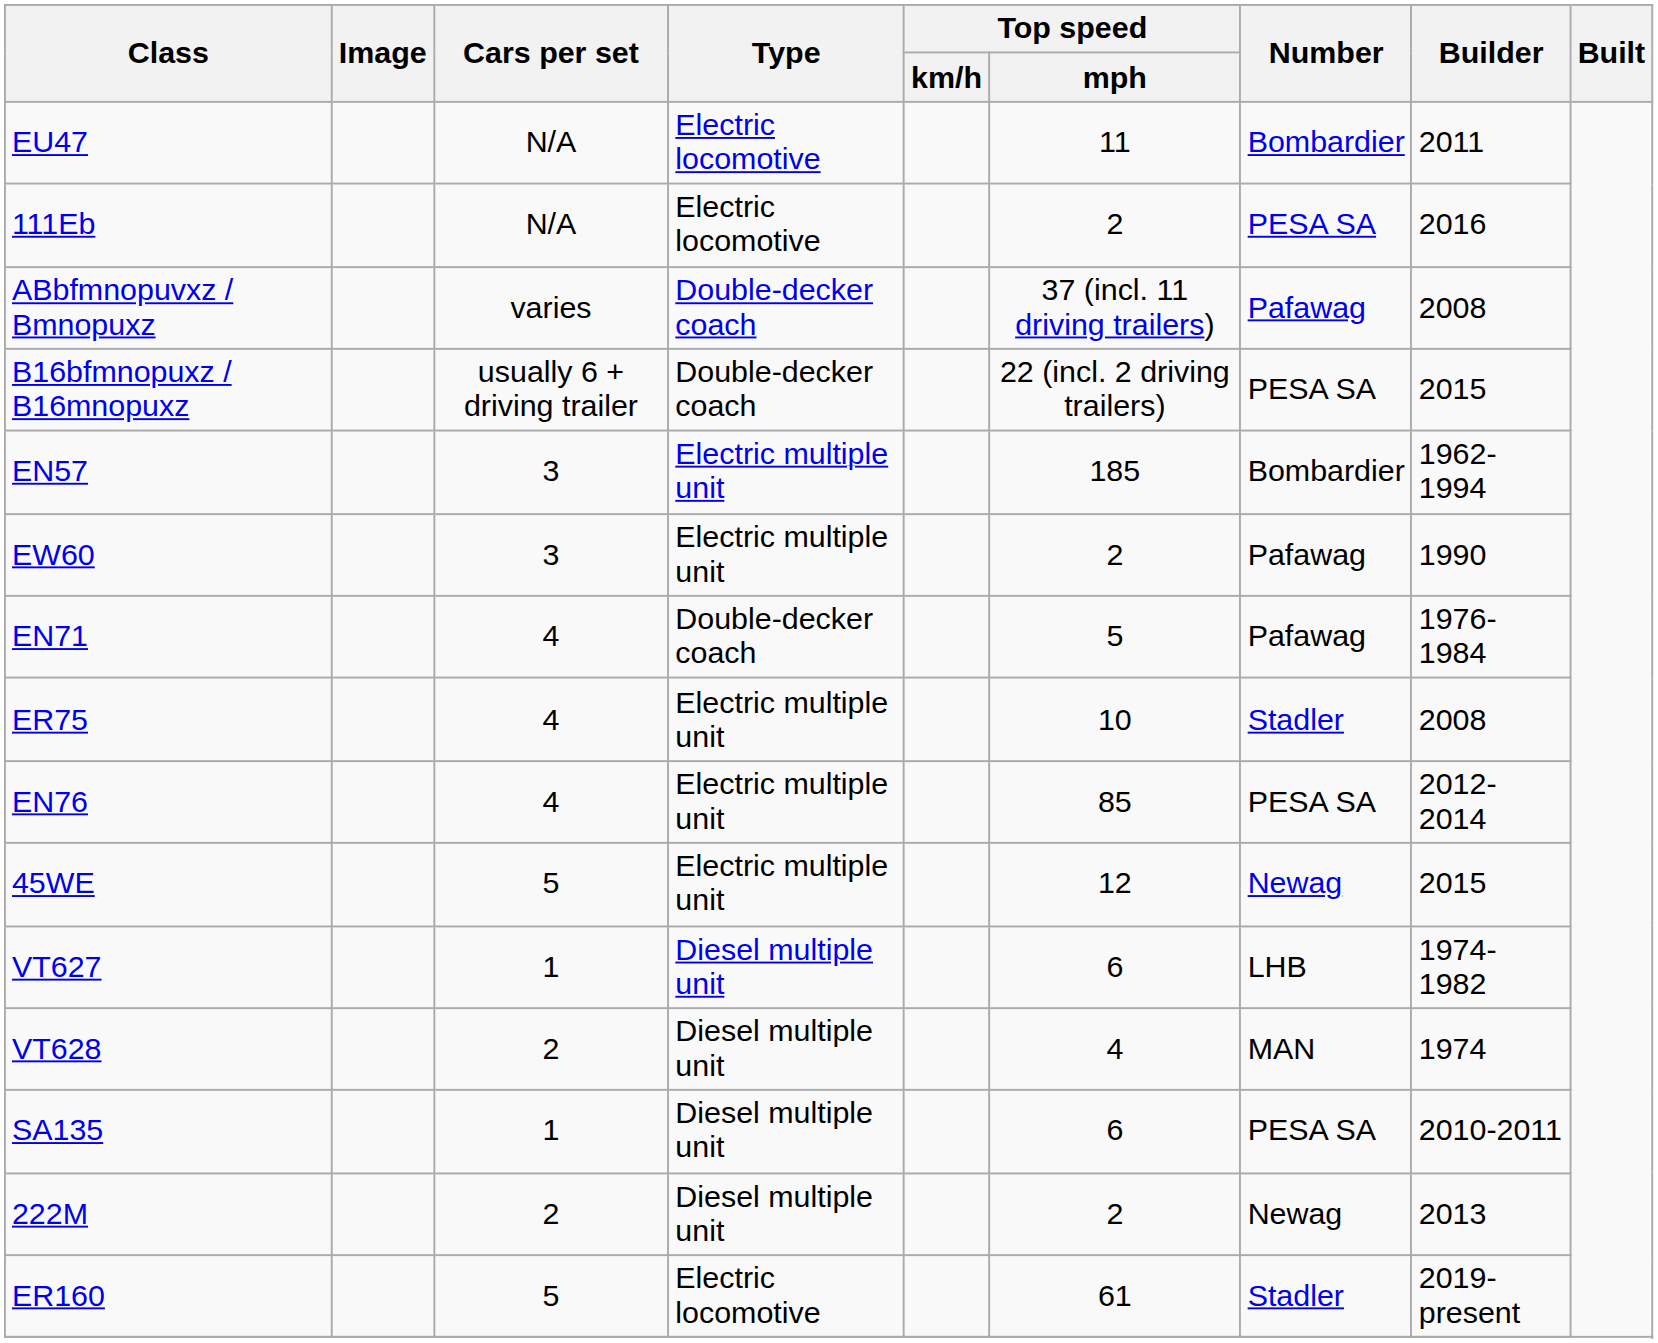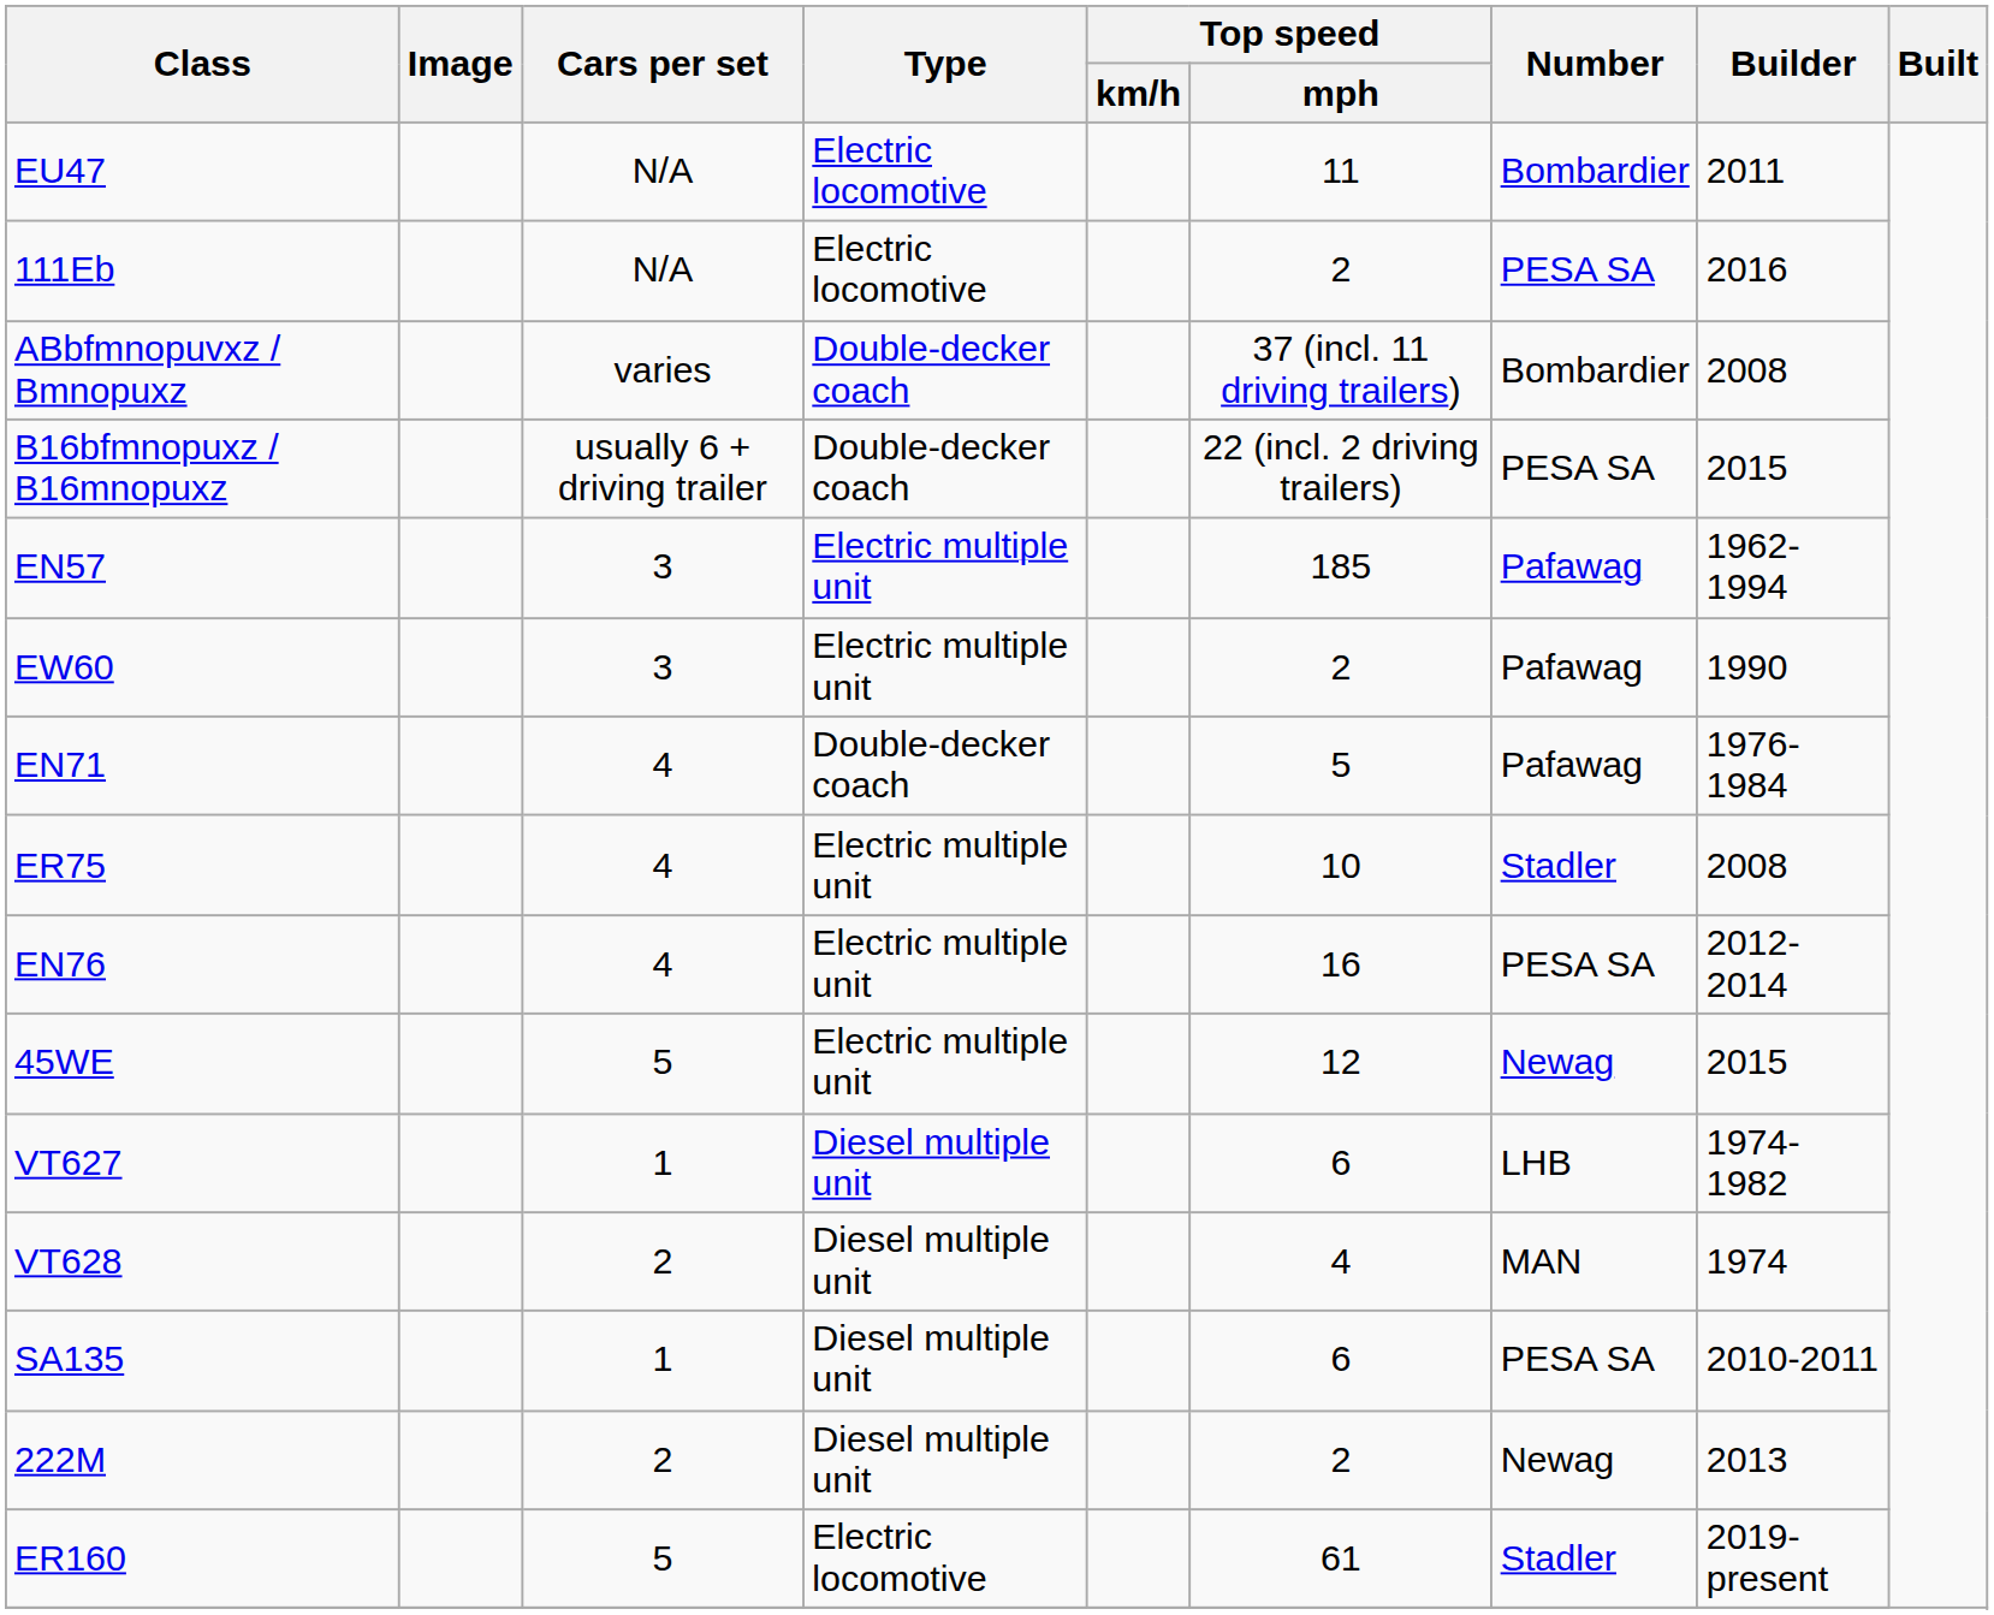 <table class="wikitable">
 <tr style="background:#f9f9f9;">
 <th rowspan="2">Class</th>
 <th rowspan="2">Image</th>
 <th rowspan="2">Cars per set</th>
 <th rowspan="2">Type</th>
 <th colspan="2">Top speed</th>
 <th rowspan="2">Number</th>
 <th rowspan="2">Builder</th>
 <th rowspan="2">Built</th>
 </tr>
 <tr style="background:#f9f9f9;">
 <th>km/h</th>
 <th>mph</th>
 </tr>
 <tr>
 <td><a href='#'>EU47</a></td>
 <td></td>
 <td align=center>N/A</td>
 <td><a href='#'>Electric locomotive</a></td>
 <td></td>
 <td align=center>11</td>
 <td><a href='#'>Bombardier</a></td>
 <td>2011</td>
 </tr>
 <tr>
 <td><a href='#'>111Eb</a></td>
 <td></td>
 <td align=center>N/A</td>
 <td>Electric locomotive</td>
 <td></td>
 <td align=center>2</td>
 <td><a href='#'>PESA SA</a></td>
 <td>2016</td>
 </tr>
 <tr>
 <td><a href='#'>ABbfmnopuvxz / Bmnopuxz</a></td>
 <td></td>
 <td align=center>varies</td>
 <td><a href='#'>Double-decker coach</a></td>
 <td></td>
 <td align=center>37 (incl. 11 <a href='#'>driving trailers</a>)</td>
-<td><a href='#'>Pafawag</a></td>
+<td>Bombardier</td>
 <td>2008</td>
 </tr>
 <tr>
 <td><a href='#'>B16bfmnopuxz / B16mnopuxz</a></td>
 <td></td>
 <td align=center>usually 6 + driving trailer</td>
 <td>Double-decker coach</td>
 <td></td>
 <td align=center>22 (incl. 2 driving trailers)</td>
 <td>PESA SA</td>
 <td>2015</td>
 </tr>
 <tr>
 <td><a href='#'>EN57</a></td>
 <td></td>
 <td align=center>3</td>
 <td><a href='#'>Electric multiple unit</a></td>
 <td></td>
 <td align=center>185</td>
-<td>Bombardier</td>
+<td><a href='#'>Pafawag</a></td>
 <td>1962-1994</td>
 </tr>
 <tr>
 <td><a href='#'>EW60</a></td>
 <td></td>
 <td align=center>3</td>
 <td>Electric multiple unit</td>
 <td></td>
 <td align=center>2</td>
 <td>Pafawag</td>
 <td>1990</td>
 </tr>
 <tr>
 <td><a href='#'>EN71</a></td>
 <td></td>
 <td align=center>4</td>
 <td>Double-decker coach</td>
 <td></td>
 <td align=center>5</td>
 <td>Pafawag</td>
 <td>1976-1984</td>
 </tr>
 <tr>
 <td><a href='#'>ER75</a></td>
 <td></td>
 <td align=center>4</td>
 <td>Electric multiple unit</td>
 <td></td>
 <td align=center>10</td>
 <td><a href='#'>Stadler</a></td>
 <td>2008</td>
 </tr>
 <tr>
 <td><a href='#'>EN76</a></td>
 <td></td>
 <td align=center>4</td>
 <td>Electric multiple unit</td>
 <td></td>
-<td align=center>85</td>
+<td align=center>16</td>
 <td>PESA SA</td>
 <td>2012-2014</td>
 </tr>
 <tr>
 <td><a href='#'>45WE</a></td>
 <td></td>
 <td align=center>5</td>
 <td>Electric multiple unit</td>
 <td></td>
 <td align=center>12</td>
 <td><a href='#'>Newag</a></td>
 <td>2015</td>
 </tr>
 <tr>
 <td><a href='#'>VT627</a></td>
 <td></td>
 <td align=center>1</td>
 <td><a href='#'>Diesel multiple unit</a></td>
 <td></td>
 <td align=center>6</td>
 <td>LHB</td>
 <td>1974-1982</td>
 </tr>
 <tr>
 <td><a href='#'>VT628</a></td>
 <td></td>
 <td align=center>2</td>
 <td>Diesel multiple unit</td>
 <td></td>
 <td align=center>4</td>
 <td>MAN</td>
 <td>1974</td>
 </tr>
 <tr>
 <td><a href='#'>SA135</a></td>
 <td></td>
 <td align=center>1</td>
 <td>Diesel multiple unit</td>
 <td></td>
 <td align=center>6</td>
 <td>PESA SA</td>
 <td>2010-2011</td>
 </tr>
 <tr>
 <td><a href='#'>222M</a></td>
 <td></td>
 <td align=center>2</td>
 <td>Diesel multiple unit</td>
 <td></td>
 <td align=center>2</td>
 <td>Newag</td>
 <td>2013</td>
 </tr>
 <tr>
 <td><a href='#'>ER160</a></td>
 <td></td>
 <td align=center>5</td>
 <td>Electric locomotive</td>
 <td></td>
 <td align=center>61</td>
 <td><a href='#'>Stadler</a></td>
 <td>2019-present</td>
 </tr>
 <tr>
 </tr>
 </table>
